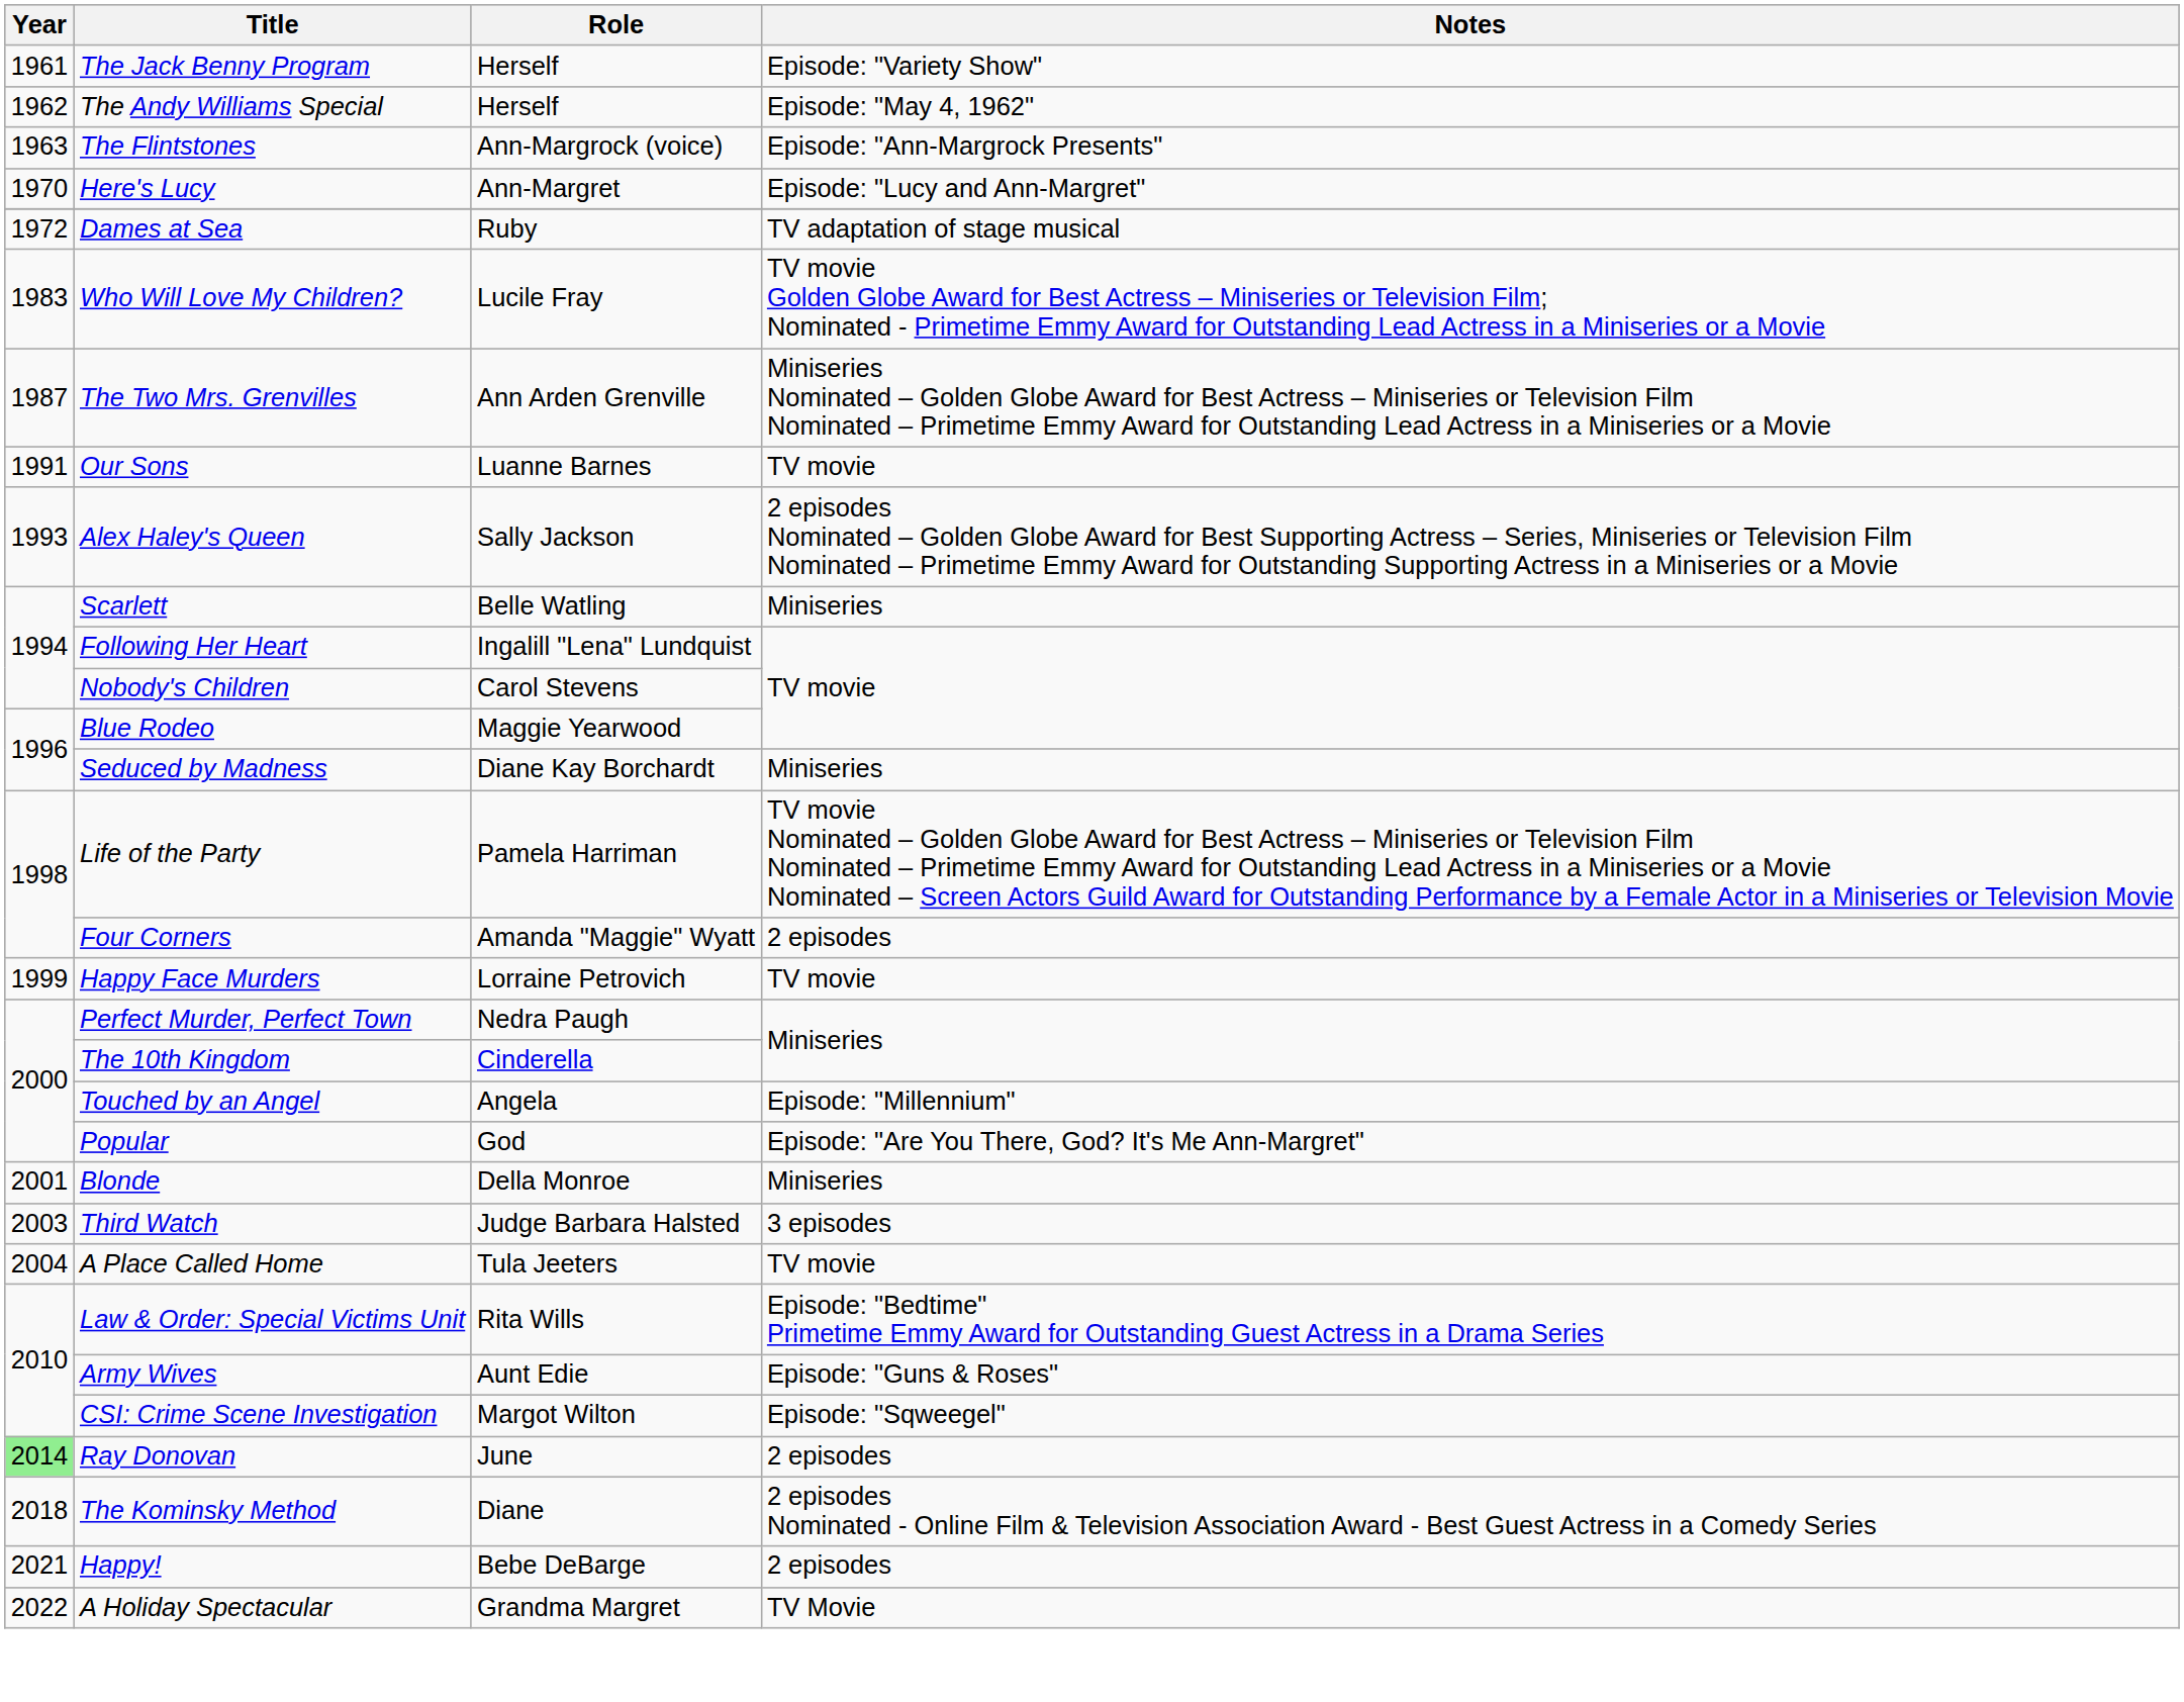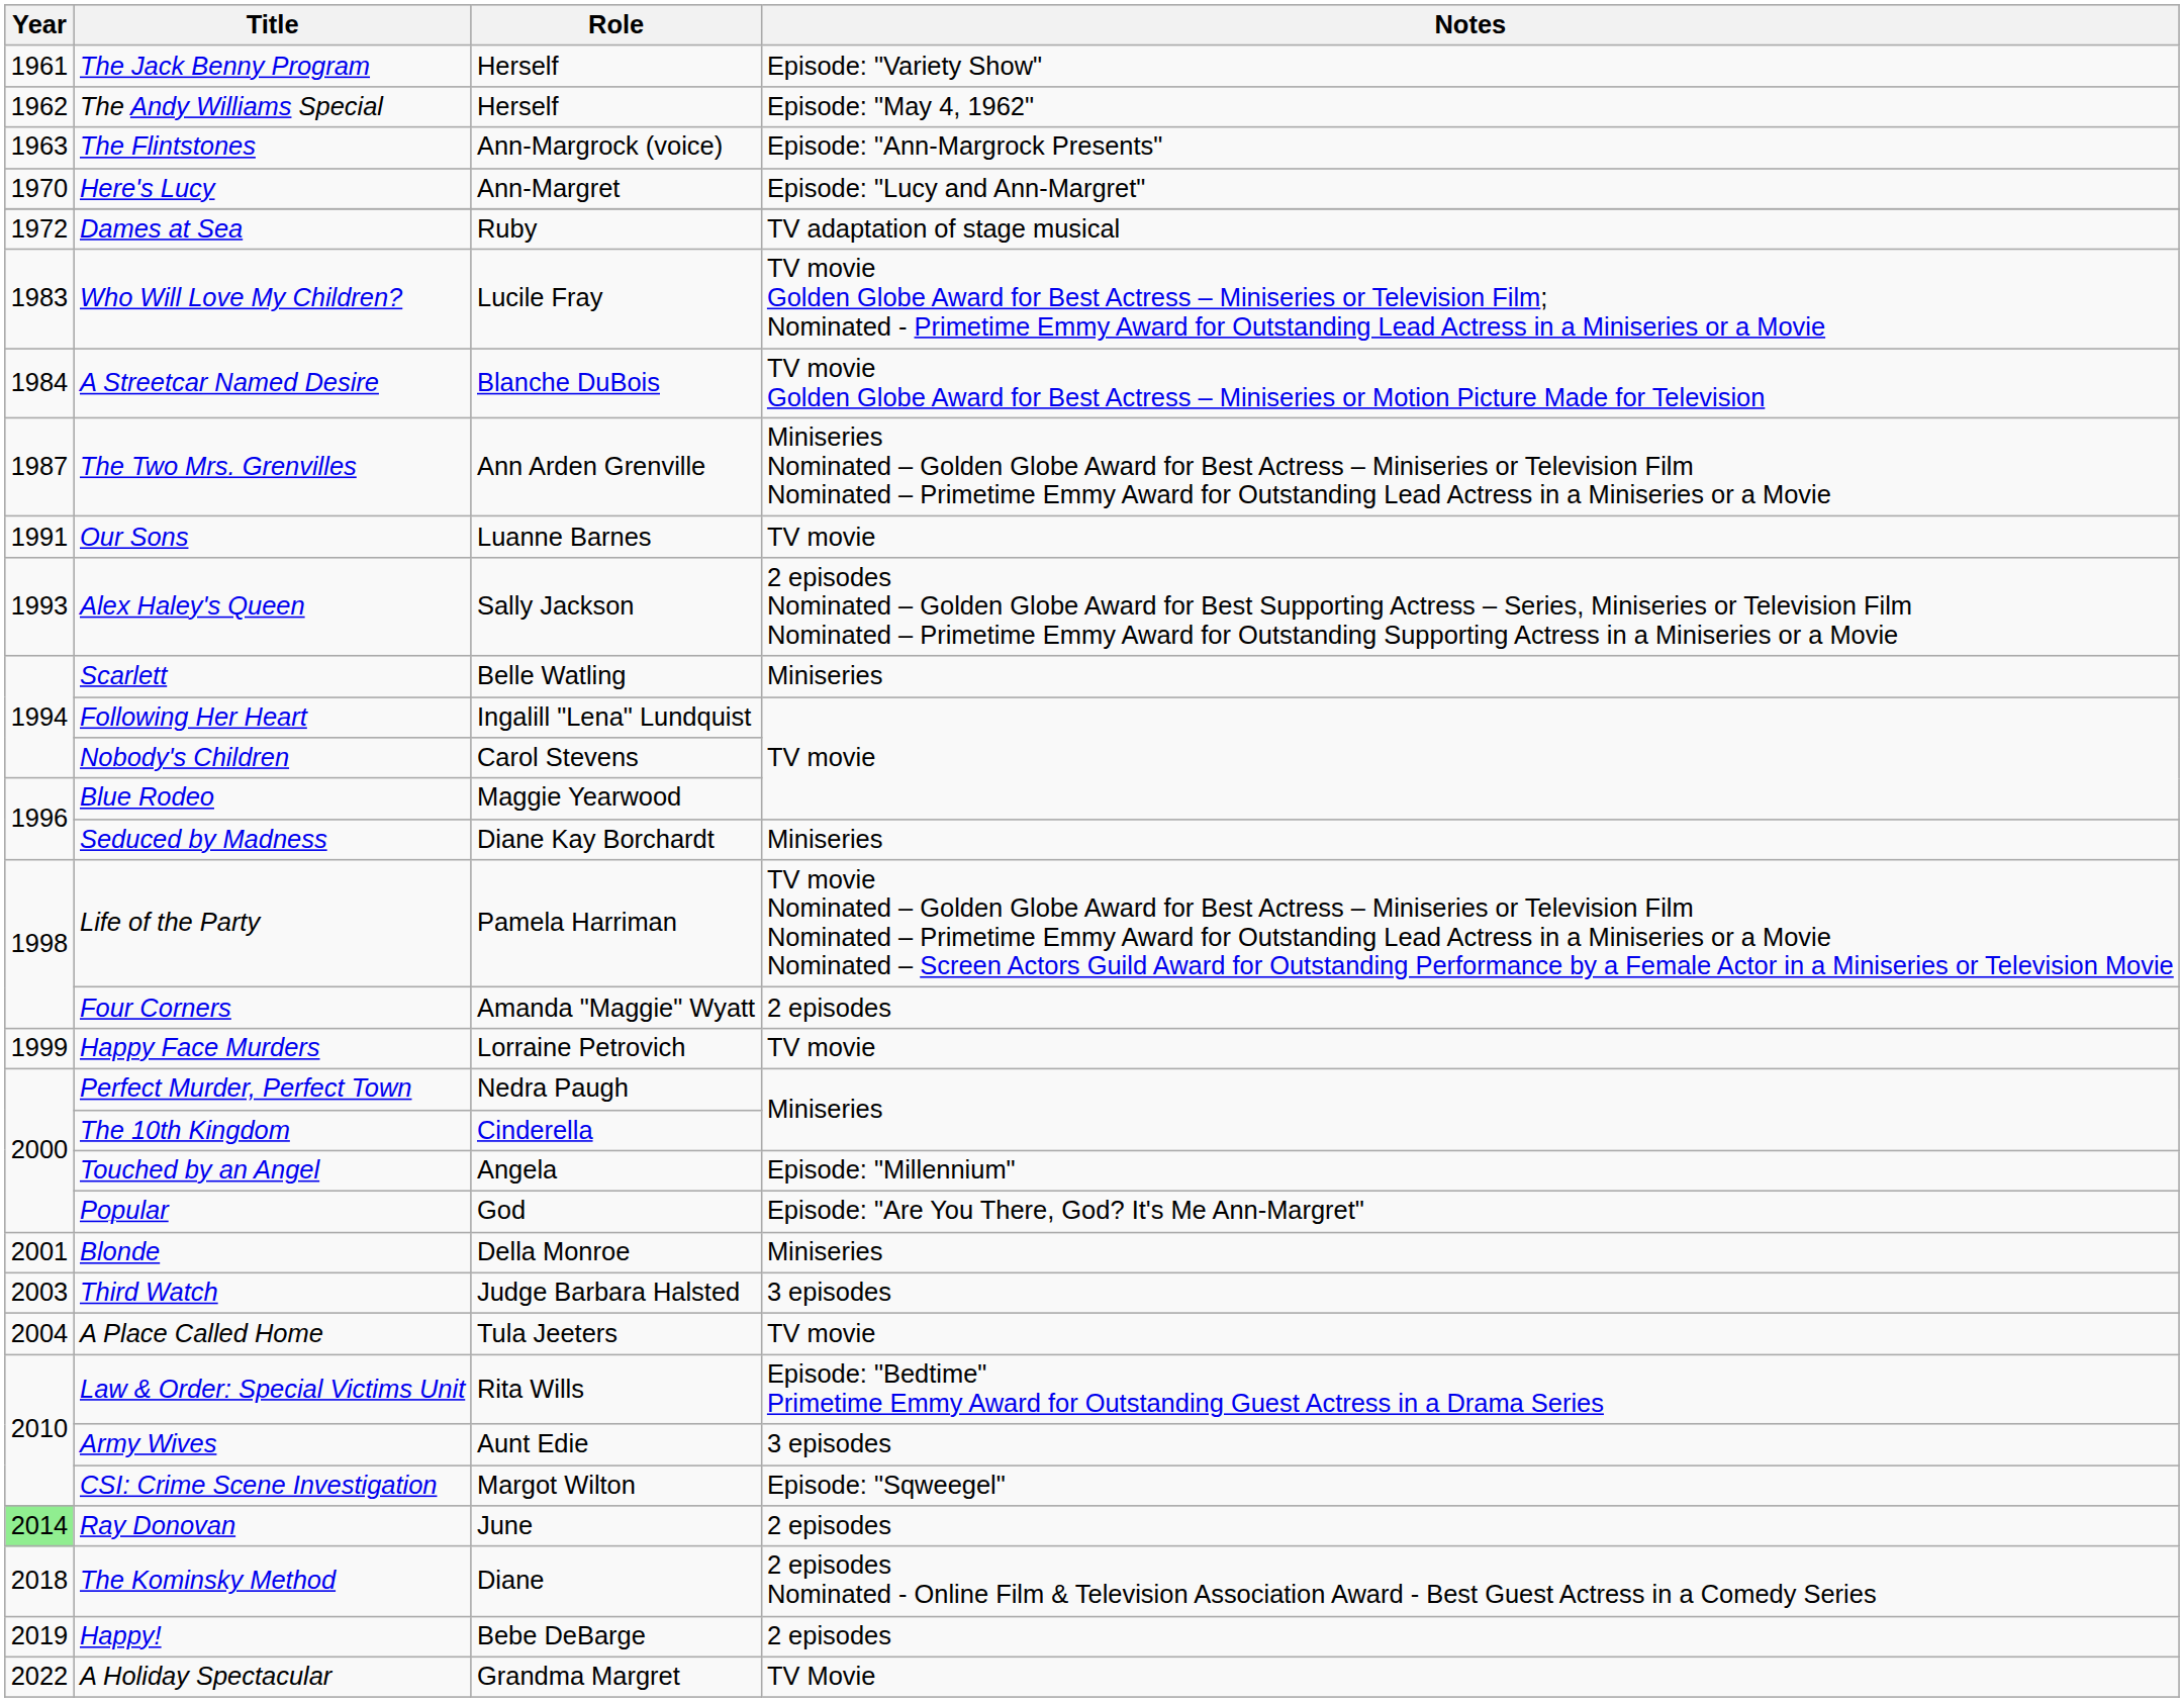 <table class="wikitable sortable">
 <tr>
 <th>Year</th>
 <th>Title</th>
 <th>Role</th>
 <th>Notes</th>
 </tr>
 <tr>
 <td>1961</td>
 <td><em><a href='#'>The Jack Benny Program</a></em></td>
 <td>Herself</td>
 <td>Episode: "Variety Show"</td>
 </tr>
 <tr>
 <td>1962</td>
 <td><em>The <a href='#'>Andy Williams</a> Special</em></td>
 <td>Herself</td>
 <td>Episode: "May 4, 1962"</td>
 </tr>
 <tr>
 <td>1963</td>
 <td><em><a href='#'>The Flintstones</a></em></td>
 <td>Ann-Margrock (voice)</td>
 <td>Episode: "Ann-Margrock Presents"</td>
 </tr>
 <tr>
 <td>1970</td>
 <td><em><a href='#'>Here's Lucy</a></em></td>
 <td>Ann-Margret</td>
 <td>Episode: "Lucy and Ann-Margret"</td>
 </tr>
 <tr>
 </tr>
 <tr>
 <td>1972</td>
 <td><em><a href='#'>Dames at Sea</a></em></td>
 <td>Ruby</td>
 <td>TV adaptation of stage musical</td>
 </tr>
 <tr>
 <td>1983</td>
 <td><em><a href='#'>Who Will Love My Children?</a></em></td>
 <td>Lucile Fray</td>
 <td>TV movie<br><a href='#'>Golden Globe Award for Best Actress – Miniseries or Television Film</a>;<br>Nominated - <a href='#'>Primetime Emmy Award for Outstanding Lead Actress in a Miniseries or a Movie</a></td>
+</tr>
+<tr>
+<td>1984</td>
+<td><em><a href='#'>A Streetcar Named Desire</a></em></td>
+<td><a href='#'>Blanche DuBois</a></td>
+<td>TV movie<br><a href='#'>Golden Globe Award for Best Actress – Miniseries or Motion Picture Made for Television</a></td>
 </tr>
 <tr>
 <td>1987</td>
 <td><em><a href='#'>The Two Mrs. Grenvilles</a></em></td>
 <td>Ann Arden Grenville</td>
 <td>Miniseries<br>Nominated – Golden Globe Award for Best Actress – Miniseries or Television Film<br>Nominated – Primetime Emmy Award for Outstanding Lead Actress in a Miniseries or a Movie</td>
 </tr>
 <tr>
 <td>1991</td>
 <td><em><a href='#'>Our Sons</a></em></td>
 <td>Luanne Barnes</td>
 <td>TV movie</td>
 </tr>
 <tr>
 <td>1993</td>
 <td><em><a href='#'>Alex Haley's Queen</a></em></td>
 <td>Sally Jackson</td>
 <td>2 episodes<br>Nominated – Golden Globe Award for Best Supporting Actress – Series, Miniseries or Television Film<br>Nominated – Primetime Emmy Award for Outstanding Supporting Actress in a Miniseries or a Movie</td>
 </tr>
 <tr>
 <td rowspan=3>1994</td>
 <td><em><a href='#'>Scarlett</a></em></td>
 <td>Belle Watling</td>
 <td>Miniseries</td>
 </tr>
 <tr>
 <td><em><a href='#'>Following Her Heart</a></em></td>
 <td>Ingalill "Lena" Lundquist</td>
 <td rowspan=3>TV movie</td>
 </tr>
 <tr>
 <td><em><a href='#'>Nobody's Children</a></em></td>
 <td>Carol Stevens</td>
 </tr>
 <tr>
 <td rowspan=2>1996</td>
 <td><em><a href='#'>Blue Rodeo</a></em></td>
 <td>Maggie Yearwood</td>
 </tr>
 <tr>
 <td><em><a href='#'>Seduced by Madness</a></em></td>
 <td>Diane Kay Borchardt</td>
 <td>Miniseries</td>
 </tr>
 <tr>
 <td rowspan=2>1998</td>
 <td><em>Life of the Party</em></td>
 <td>Pamela Harriman</td>
 <td>TV movie<br>Nominated – Golden Globe Award for Best Actress – Miniseries or Television Film<br>Nominated – Primetime Emmy Award for Outstanding Lead Actress in a Miniseries or a Movie<br>Nominated – <a href='#'>Screen Actors Guild Award for Outstanding Performance by a Female Actor in a Miniseries or Television Movie</a></td>
 </tr>
 <tr>
 <td><em><a href='#'>Four Corners</a></em></td>
 <td>Amanda "Maggie" Wyatt</td>
 <td>2 episodes</td>
 </tr>
 <tr>
 <td>1999</td>
 <td><em><a href='#'>Happy Face Murders</a></em></td>
 <td>Lorraine Petrovich</td>
 <td>TV movie</td>
 </tr>
 <tr>
 <td rowspan=4>2000</td>
 <td><em><a href='#'>Perfect Murder, Perfect Town</a></em></td>
 <td>Nedra Paugh</td>
 <td rowspan=2>Miniseries</td>
 </tr>
 <tr>
 <td><em><a href='#'>The 10th Kingdom</a></em></td>
 <td><a href='#'>Cinderella</a></td>
 </tr>
 <tr>
 <td><em><a href='#'>Touched by an Angel</a></em></td>
 <td>Angela</td>
 <td>Episode: "Millennium"</td>
 </tr>
 <tr>
 <td><em><a href='#'>Popular</a></em></td>
 <td>God</td>
 <td>Episode: "Are You There, God? It's Me Ann-Margret"</td>
 </tr>
 <tr>
 <td>2001</td>
 <td><em><a href='#'>Blonde</a></em></td>
 <td>Della Monroe</td>
 <td>Miniseries</td>
 </tr>
 <tr>
 <td>2003</td>
 <td><em><a href='#'>Third Watch</a></em></td>
 <td>Judge Barbara Halsted</td>
 <td>3 episodes</td>
 </tr>
 <tr>
 <td>2004</td>
 <td><em>A Place Called Home</em></td>
 <td>Tula Jeeters</td>
 <td>TV movie</td>
 </tr>
 <tr>
 <td rowspan=3>2010</td>
 <td><em><a href='#'>Law & Order: Special Victims Unit</a></em></td>
 <td>Rita Wills</td>
 <td>Episode: "Bedtime"<br><a href='#'>Primetime Emmy Award for Outstanding Guest Actress in a Drama Series</a></td>
 </tr>
 <tr>
 <td><em><a href='#'>Army Wives</a></em></td>
 <td>Aunt Edie</td>
-<td>Episode: "Guns & Roses"</td>
+<td>3 episodes</td>
 </tr>
 <tr>
 <td><em><a href='#'>CSI: Crime Scene Investigation</a></em></td>
 <td>Margot Wilton</td>
 <td>Episode: "Sqweegel"</td>
 </tr>
 <tr>
 <td style="background: lightgreen;">2014</td>
 <td><em><a href='#'>Ray Donovan</a></em></td>
 <td>June</td>
 <td>2 episodes</td>
 </tr>
 <tr>
 <td>2018</td>
 <td><em><a href='#'>The Kominsky Method</a></em></td>
 <td>Diane</td>
 <td>2 episodes<br> Nominated - Online Film & Television Association Award - Best Guest Actress in a Comedy Series</td>
 </tr>
 <tr>
-<td>2021</td>
+<td>2019</td>
 <td><em><a href='#'>Happy!</a></em></td>
 <td>Bebe DeBarge</td>
 <td>2 episodes</td>
 </tr>
 <tr>
 <td>2022</td>
 <td><em>A Holiday Spectacular</em></td>
 <td>Grandma Margret</td>
 <td>TV Movie</td>
 </tr>
 </table>
